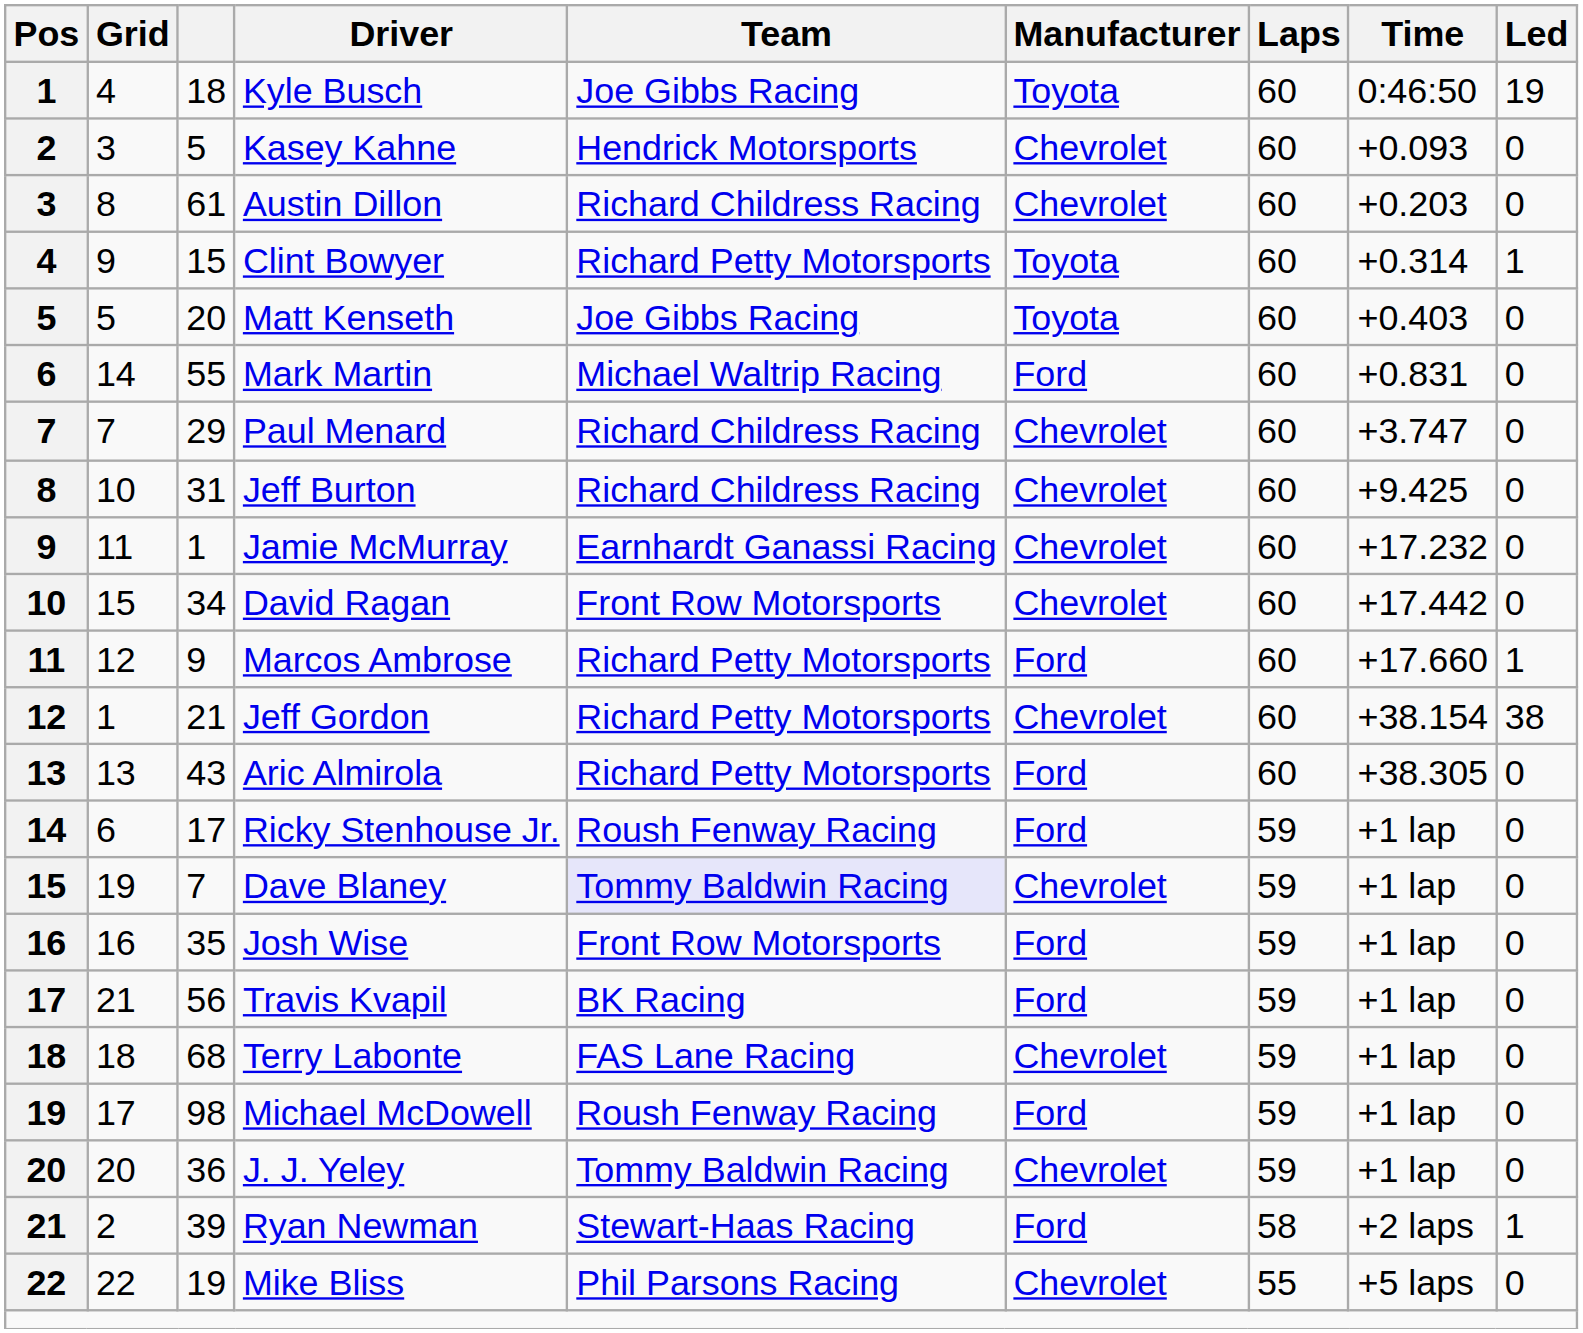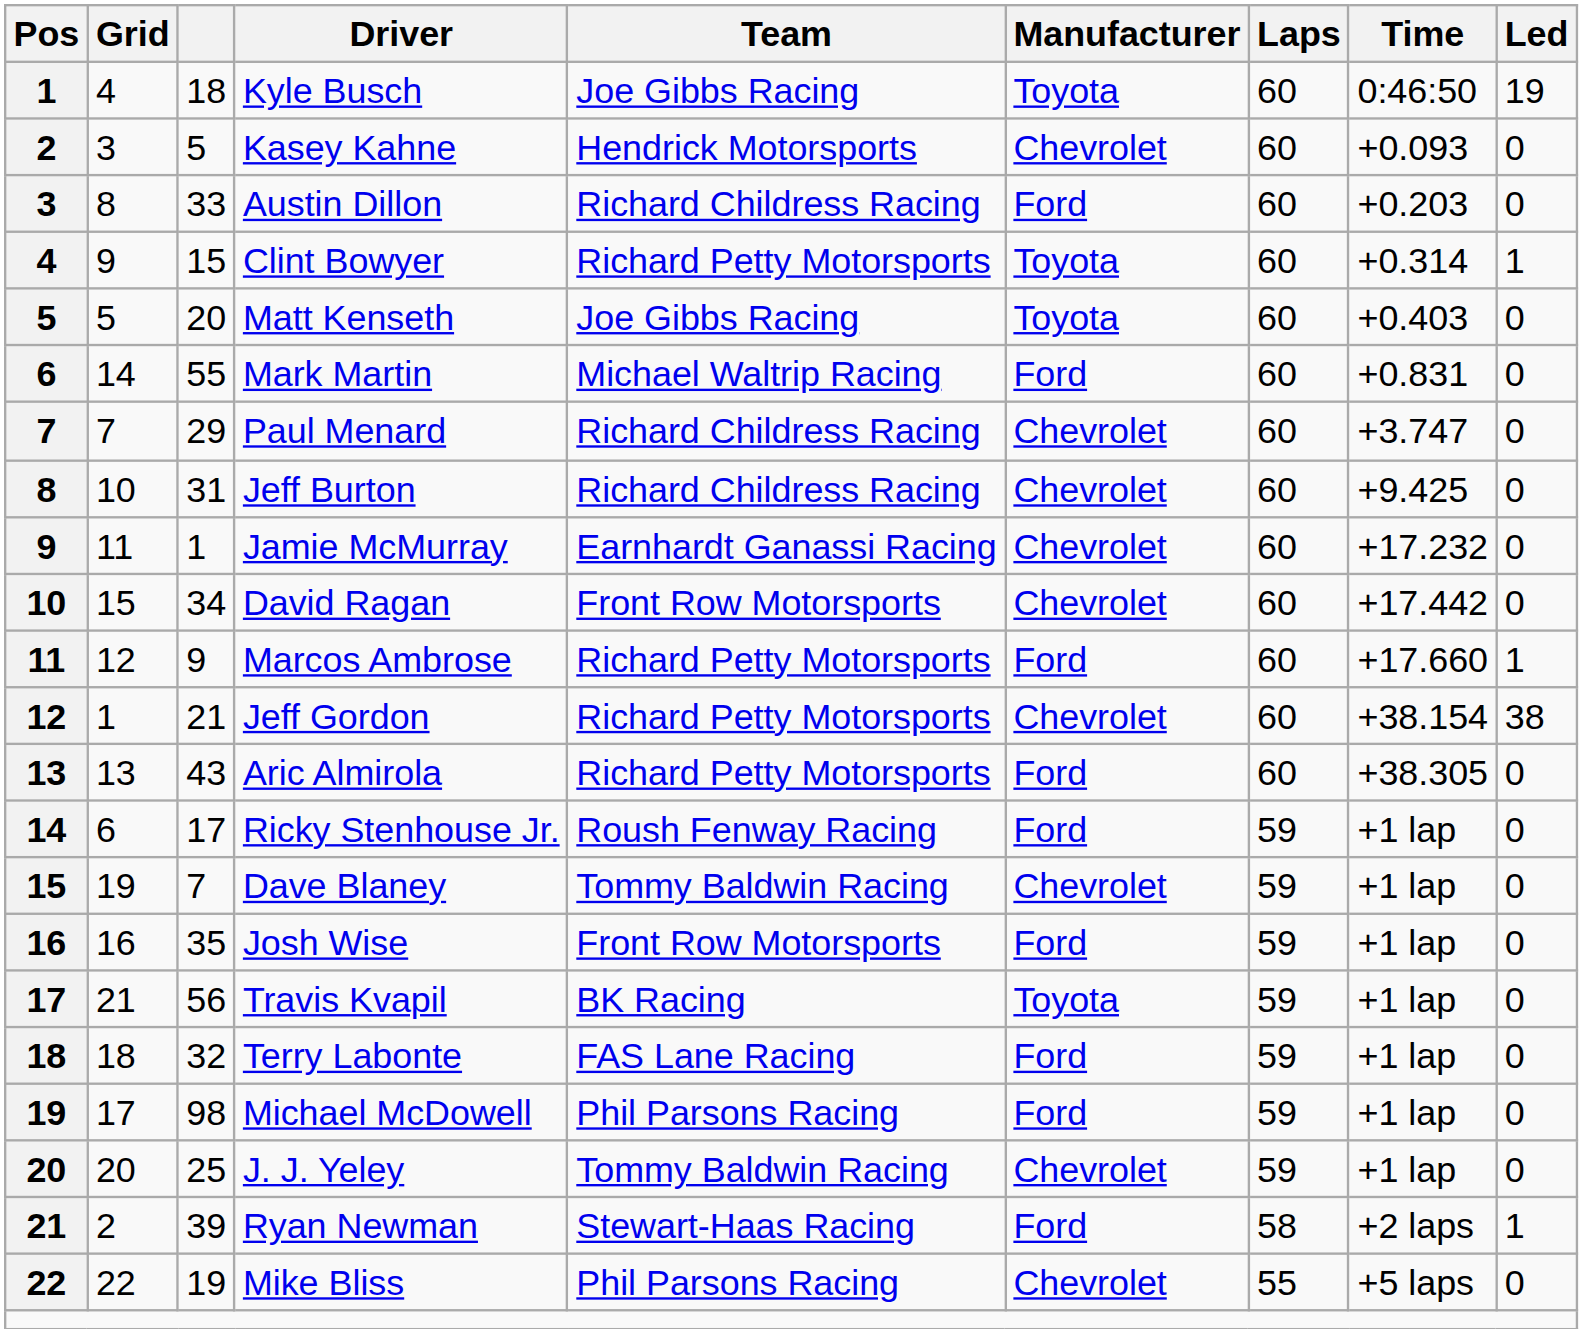 <table class="wikitable" style="font-size:95%">
 <tr>
 <th>Pos</th>
 <th>Grid</th>
 <th></th>
 <th>Driver</th>
 <th>Team</th>
 <th>Manufacturer</th>
 <th>Laps</th>
 <th>Time</th>
 <th>Led</th>
 </tr>
 <tr>
 <th>1</th>
 <td>4</td>
 <td>18</td>
 <td><a href='#'>Kyle Busch</a></td>
 <td><a href='#'>Joe Gibbs Racing</a></td>
 <td><a href='#'>Toyota</a></td>
 <td>60</td>
 <td>0:46:50</td>
 <td>19</td>
 </tr>
 <tr>
 <th>2</th>
 <td>3</td>
 <td>5</td>
 <td><a href='#'>Kasey Kahne</a></td>
 <td><a href='#'>Hendrick Motorsports</a></td>
 <td><a href='#'>Chevrolet</a></td>
 <td>60</td>
 <td>+0.093</td>
 <td>0</td>
 </tr>
 <tr>
 <th>3</th>
 <td>8</td>
-<td>61</td>
+<td>33</td>
 <td><a href='#'>Austin Dillon</a></td>
 <td><a href='#'>Richard Childress Racing</a></td>
-<td><a href='#'>Chevrolet</a></td>
+<td><a href='#'>Ford</a></td>
 <td>60</td>
 <td>+0.203</td>
 <td>0</td>
 </tr>
 <tr>
 <th>4</th>
 <td>9</td>
 <td>15</td>
 <td><a href='#'>Clint Bowyer</a></td>
 <td><a href='#'>Richard Petty Motorsports</a></td>
 <td><a href='#'>Toyota</a></td>
 <td>60</td>
 <td>+0.314</td>
 <td>1</td>
 </tr>
 <tr>
 <th>5</th>
 <td>5</td>
 <td>20</td>
 <td><a href='#'>Matt Kenseth</a></td>
 <td><a href='#'>Joe Gibbs Racing</a></td>
 <td><a href='#'>Toyota</a></td>
 <td>60</td>
 <td>+0.403</td>
 <td>0</td>
 </tr>
 <tr>
 <th>6</th>
 <td>14</td>
 <td>55</td>
 <td><a href='#'>Mark Martin</a></td>
 <td><a href='#'>Michael Waltrip Racing</a></td>
 <td><a href='#'>Ford</a></td>
 <td>60</td>
 <td>+0.831</td>
 <td>0</td>
 </tr>
 <tr>
 <th>7</th>
 <td>7</td>
 <td>29</td>
 <td><a href='#'>Paul Menard</a></td>
 <td><a href='#'>Richard Childress Racing</a></td>
 <td><a href='#'>Chevrolet</a></td>
 <td>60</td>
 <td>+3.747</td>
 <td>0</td>
 </tr>
 <tr>
 <th>8</th>
 <td>10</td>
 <td>31</td>
 <td><a href='#'>Jeff Burton</a></td>
 <td><a href='#'>Richard Childress Racing</a></td>
 <td><a href='#'>Chevrolet</a></td>
 <td>60</td>
 <td>+9.425</td>
 <td>0</td>
 </tr>
 <tr>
 <th>9</th>
 <td>11</td>
 <td>1</td>
 <td><a href='#'>Jamie McMurray</a></td>
 <td><a href='#'>Earnhardt Ganassi Racing</a></td>
 <td><a href='#'>Chevrolet</a></td>
 <td>60</td>
 <td>+17.232</td>
 <td>0</td>
 </tr>
 <tr>
 <th>10</th>
 <td>15</td>
 <td>34</td>
 <td><a href='#'>David Ragan</a></td>
 <td><a href='#'>Front Row Motorsports</a></td>
 <td><a href='#'>Chevrolet</a></td>
 <td>60</td>
 <td>+17.442</td>
 <td>0</td>
 </tr>
 <tr>
 <th>11</th>
 <td>12</td>
 <td>9</td>
 <td><a href='#'>Marcos Ambrose</a></td>
 <td><a href='#'>Richard Petty Motorsports</a></td>
 <td><a href='#'>Ford</a></td>
 <td>60</td>
 <td>+17.660</td>
 <td>1</td>
 </tr>
 <tr>
 <th>12</th>
 <td>1</td>
 <td>21</td>
 <td><a href='#'>Jeff Gordon</a></td>
 <td><a href='#'>Richard Petty Motorsports</a></td>
 <td><a href='#'>Chevrolet</a></td>
 <td>60</td>
 <td>+38.154</td>
 <td>38</td>
 </tr>
 <tr>
 <th>13</th>
 <td>13</td>
 <td>43</td>
 <td><a href='#'>Aric Almirola</a></td>
 <td><a href='#'>Richard Petty Motorsports</a></td>
 <td><a href='#'>Ford</a></td>
 <td>60</td>
 <td>+38.305</td>
 <td>0</td>
 </tr>
 <tr>
 <th>14</th>
 <td>6</td>
 <td>17</td>
 <td><a href='#'>Ricky Stenhouse Jr.</a></td>
 <td><a href='#'>Roush Fenway Racing</a></td>
 <td><a href='#'>Ford</a></td>
 <td>59</td>
 <td>+1 lap</td>
 <td>0</td>
 </tr>
 <tr>
 <th>15</th>
 <td>19</td>
 <td>7</td>
 <td><a href='#'>Dave Blaney</a></td>
-<td style="background: lavender;"><a href='#'>Tommy Baldwin Racing</a></td>
+<td><a href='#'>Tommy Baldwin Racing</a></td>
 <td><a href='#'>Chevrolet</a></td>
 <td>59</td>
 <td>+1 lap</td>
 <td>0</td>
 </tr>
 <tr>
 <th>16</th>
 <td>16</td>
 <td>35</td>
 <td><a href='#'>Josh Wise</a></td>
 <td><a href='#'>Front Row Motorsports</a></td>
 <td><a href='#'>Ford</a></td>
 <td>59</td>
 <td>+1 lap</td>
 <td>0</td>
 </tr>
 <tr>
 <th>17</th>
 <td>21</td>
 <td>56</td>
 <td><a href='#'>Travis Kvapil</a></td>
 <td><a href='#'>BK Racing</a></td>
-<td><a href='#'>Ford</a></td>
+<td><a href='#'>Toyota</a></td>
 <td>59</td>
 <td>+1 lap</td>
 <td>0</td>
 </tr>
 <tr>
 <th>18</th>
 <td>18</td>
-<td>68</td>
+<td>32</td>
 <td><a href='#'>Terry Labonte</a></td>
 <td><a href='#'>FAS Lane Racing</a></td>
-<td><a href='#'>Chevrolet</a></td>
+<td><a href='#'>Ford</a></td>
 <td>59</td>
 <td>+1 lap</td>
 <td>0</td>
 </tr>
 <tr>
 <th>19</th>
 <td>17</td>
 <td>98</td>
 <td><a href='#'>Michael McDowell</a></td>
-<td><a href='#'>Roush Fenway Racing</a></td>
+<td><a href='#'>Phil Parsons Racing</a></td>
 <td><a href='#'>Ford</a></td>
 <td>59</td>
 <td>+1 lap</td>
 <td>0</td>
 </tr>
 <tr>
 <th>20</th>
 <td>20</td>
-<td>36</td>
+<td>25</td>
 <td><a href='#'>J. J. Yeley</a></td>
 <td><a href='#'>Tommy Baldwin Racing</a></td>
 <td><a href='#'>Chevrolet</a></td>
 <td>59</td>
 <td>+1 lap</td>
 <td>0</td>
 </tr>
 <tr>
 <th>21</th>
 <td>2</td>
 <td>39</td>
 <td><a href='#'>Ryan Newman</a></td>
 <td><a href='#'>Stewart-Haas Racing</a></td>
 <td><a href='#'>Ford</a></td>
 <td>58</td>
 <td>+2 laps</td>
 <td>1</td>
 </tr>
 <tr>
 <th>22</th>
 <td>22</td>
 <td>19</td>
 <td><a href='#'>Mike Bliss</a></td>
 <td><a href='#'>Phil Parsons Racing</a></td>
 <td><a href='#'>Chevrolet</a></td>
 <td>55</td>
 <td>+5 laps</td>
 <td>0</td>
 </tr>
 <tr>
 <td colspan="9"></td>
 </tr>
 </table>
